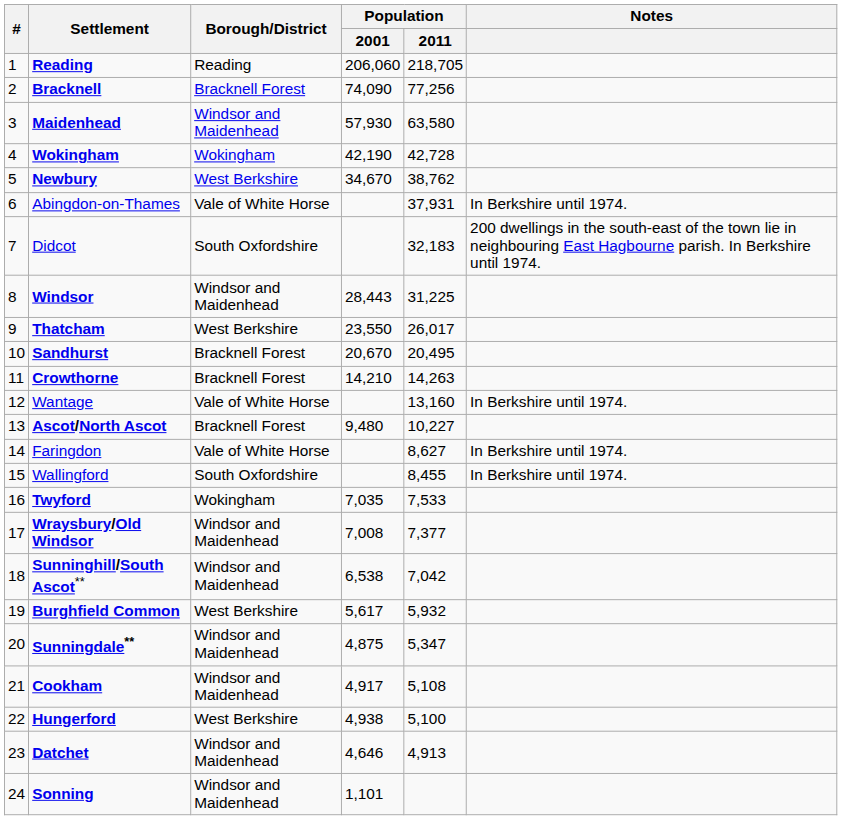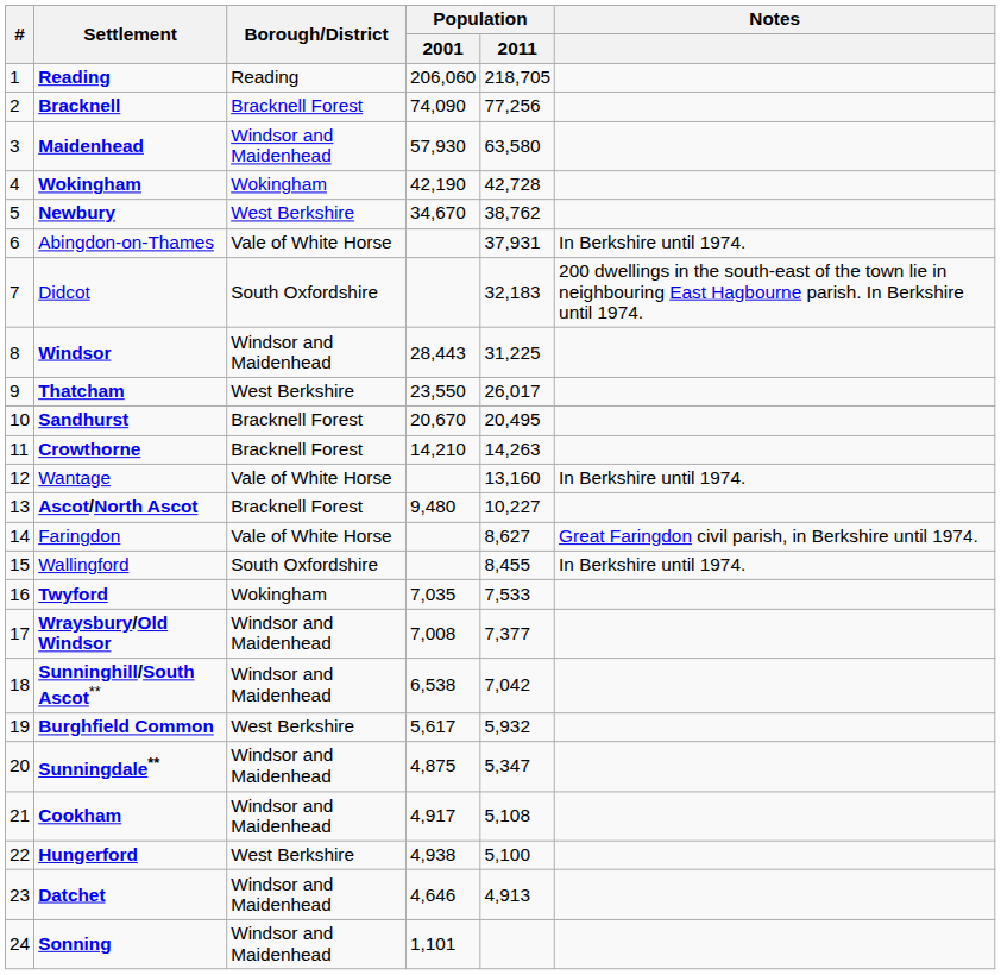 <table class="wikitable sortable">
 <tr>
 <th rowspan="2">#</th>
 <th rowspan="2">Settlement</th>
 <th rowspan="2">Borough/District</th>
 <th colspan="2">Population</th>
 <th>Notes</th>
 </tr>
 <tr>
 <th>2001</th>
 <th>2011</th>
 <th></th>
 </tr>
 <tr>
 <td>1</td>
 <td><strong><a href='#'>Reading</a></strong></td>
 <td>Reading</td>
 <td>206,060</td>
 <td>218,705</td>
 <td></td>
 </tr>
 <tr>
 <td>2</td>
 <td><strong><a href='#'>Bracknell</a></strong></td>
 <td><a href='#'>Bracknell Forest</a></td>
 <td>74,090</td>
 <td>77,256</td>
 <td></td>
 </tr>
 <tr>
 <td>3</td>
 <td><strong><a href='#'>Maidenhead</a></strong></td>
 <td><a href='#'>Windsor and Maidenhead</a></td>
 <td>57,930</td>
 <td>63,580</td>
 <td></td>
 </tr>
 <tr>
 <td>4</td>
 <td><strong><a href='#'>Wokingham</a></strong></td>
 <td><a href='#'>Wokingham</a></td>
 <td>42,190</td>
 <td>42,728</td>
 <td></td>
 </tr>
 <tr>
 <td>5</td>
 <td><strong><a href='#'>Newbury</a></strong></td>
 <td><a href='#'>West Berkshire</a></td>
 <td>34,670</td>
 <td>38,762</td>
 <td></td>
 </tr>
 <tr>
 <td>6</td>
 <td><a href='#'>Abingdon-on-Thames</a></td>
 <td>Vale of White Horse</td>
 <td></td>
 <td>37,931</td>
 <td>In Berkshire until 1974.</td>
 </tr>
 <tr>
 <td>7</td>
 <td><a href='#'>Didcot</a></td>
 <td>South Oxfordshire</td>
 <td></td>
 <td>32,183</td>
 <td>200 dwellings in the south-east of the town lie in neighbouring <a href='#'>East Hagbourne</a> parish. In Berkshire until 1974.</td>
 </tr>
 <tr>
 <td>8</td>
 <td><strong><a href='#'>Windsor</a></strong></td>
 <td>Windsor and Maidenhead</td>
 <td>28,443</td>
 <td>31,225</td>
 <td></td>
 </tr>
 <tr>
 <td>9</td>
 <td><strong><a href='#'>Thatcham</a></strong></td>
 <td>West Berkshire</td>
 <td>23,550</td>
 <td>26,017</td>
 <td></td>
 </tr>
 <tr>
 <td>10</td>
 <td><strong><a href='#'>Sandhurst</a></strong></td>
 <td>Bracknell Forest</td>
 <td>20,670</td>
 <td>20,495</td>
 <td></td>
 </tr>
 <tr>
 <td>11</td>
 <td><strong><a href='#'>Crowthorne</a></strong></td>
 <td>Bracknell Forest</td>
 <td>14,210</td>
 <td>14,263</td>
 <td></td>
 </tr>
 <tr>
 <td>12</td>
 <td><a href='#'>Wantage</a></td>
 <td>Vale of White Horse</td>
 <td></td>
 <td>13,160</td>
 <td>In Berkshire until 1974.</td>
 </tr>
 <tr>
 <td>13</td>
 <td><strong><a href='#'>Ascot</a>/<a href='#'>North Ascot</a></strong></td>
 <td>Bracknell Forest</td>
 <td>9,480</td>
 <td>10,227</td>
 <td></td>
 </tr>
 <tr>
 <td>14</td>
 <td><a href='#'>Faringdon</a></td>
 <td>Vale of White Horse</td>
 <td></td>
 <td>8,627</td>
-<td>In Berkshire until 1974.</td>
+<td><a href='#'>Great Faringdon</a> civil parish, in Berkshire until 1974.</td>
 </tr>
 <tr>
 <td>15</td>
 <td><a href='#'>Wallingford</a></td>
 <td>South Oxfordshire</td>
 <td></td>
 <td>8,455</td>
 <td>In Berkshire until 1974.</td>
 </tr>
 <tr>
 <td>16</td>
 <td><strong><a href='#'>Twyford</a></strong></td>
 <td>Wokingham</td>
 <td>7,035</td>
 <td>7,533</td>
 <td></td>
 </tr>
 <tr>
 <td>17</td>
 <td><strong><a href='#'>Wraysbury</a>/<a href='#'>Old Windsor</a></strong></td>
 <td>Windsor and Maidenhead</td>
 <td>7,008</td>
 <td>7,377</td>
 <td></td>
 </tr>
 <tr>
 <td>18</td>
 <td><strong><a href='#'>Sunninghill</a>/<a href='#'>South Ascot</a></strong><sup>**</sup></td>
 <td>Windsor and Maidenhead</td>
 <td>6,538</td>
 <td>7,042</td>
 <td></td>
 </tr>
 <tr>
 <td>19</td>
 <td><strong><a href='#'>Burghfield Common</a></strong></td>
 <td>West Berkshire</td>
 <td>5,617</td>
 <td>5,932</td>
 <td></td>
 </tr>
 <tr>
 <td>20</td>
 <td><strong><a href='#'>Sunningdale</a><sup>**</sup></strong></td>
 <td>Windsor and Maidenhead</td>
 <td>4,875</td>
 <td>5,347</td>
 <td></td>
 </tr>
 <tr>
 <td>21</td>
 <td><strong><a href='#'>Cookham</a></strong></td>
 <td>Windsor and Maidenhead</td>
 <td>4,917</td>
 <td>5,108</td>
 <td></td>
 </tr>
 <tr>
 <td>22</td>
 <td><strong><a href='#'>Hungerford</a></strong></td>
 <td>West Berkshire</td>
 <td>4,938</td>
 <td>5,100</td>
 <td></td>
 </tr>
 <tr>
 <td>23</td>
 <td><strong><a href='#'>Datchet</a></strong></td>
 <td>Windsor and Maidenhead</td>
 <td>4,646</td>
 <td>4,913</td>
 <td></td>
 </tr>
 <tr>
 <td>24</td>
 <td><strong><a href='#'>Sonning</a></strong></td>
 <td>Windsor and Maidenhead</td>
 <td>1,101</td>
 <td 3,000></td>
 </tr>
 </table>
